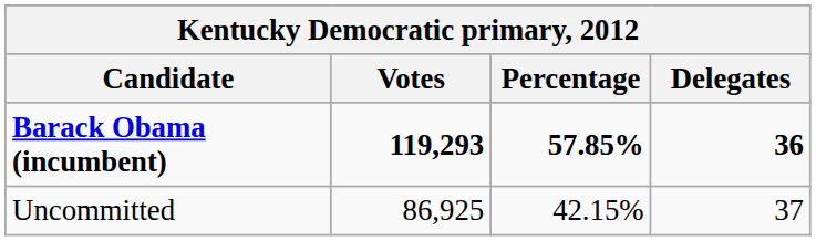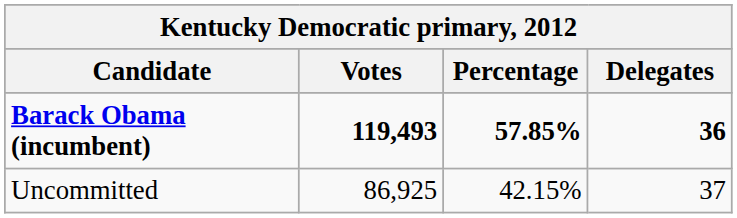 <table class="wikitable" style="font-size:95%;">
 <tr>
 <th colspan="4">Kentucky Democratic primary, 2012</th>
 </tr>
 <tr>
 <th style="width:160px;">Candidate</th>
 <th style="width:75px;">Votes</th>
 <th style="width:75px;">Percentage</th>
 <th style="width:75px;">Delegates</th>
 </tr>
 <tr align="right" >
 <td style="text-align:left;"><strong> <a href='#'>Barack Obama</a></strong> <strong>(incumbent)</strong></td>
-<td><strong>119,293</strong></td>
+<td><strong>119,493</strong></td>
 <td><strong>57.85%</strong></td>
 <td><strong>36</strong></td>
 </tr>
 <tr style="text-align:right;">
 <td style="text-align:left;">Uncommitted</td>
 <td>86,925</td>
 <td>42.15%</td>
 <td>37</td>
 </tr>
 </table>
